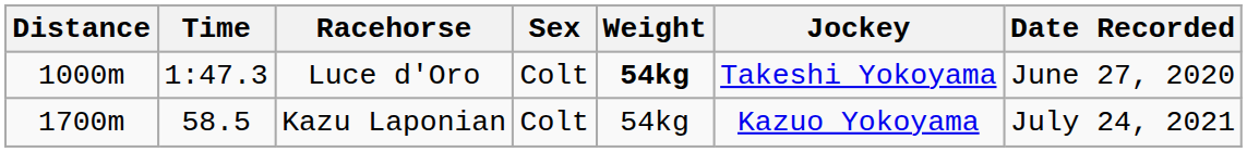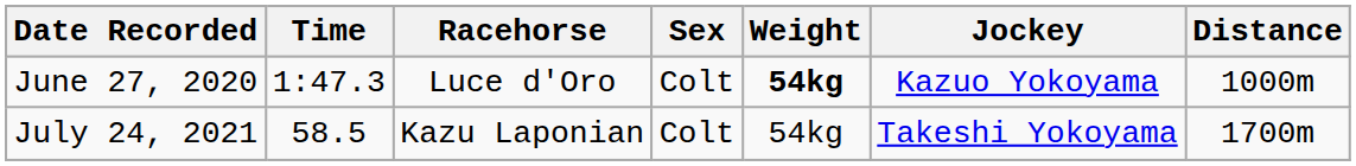 <table class="wikitable" style="text-align: center;">
 <tr>
-<th>Distance</th>
+<th>Date Recorded</th>
 <th>Time</th>
 <th>Racehorse</th>
 <th>Sex</th>
 <th>Weight</th>
 <th>Jockey</th>
-<th>Date Recorded</th>
+<th>Distance</th>
 </tr>
 <tr>
-<td>1000m</td>
+<td>June 27, 2020</td>
 <td>1:47.3</td>
 <td>Luce d'Oro</td>
 <td>Colt</td>
 <td><strong>54kg</strong></td>
-<td><a href='#'>Takeshi Yokoyama</a></td>
-<td>June 27, 2020</td>
+<td><a href='#'>Kazuo Yokoyama</a></td>
+<td>1000m</td>
 </tr>
 <tr>
-<td>1700m</td>
+<td>July 24, 2021</td>
 <td>58.5</td>
 <td>Kazu Laponian</td>
 <td>Colt</td>
 <td>54kg</td>
-<td><a href='#'>Kazuo Yokoyama</a></td>
-<td>July 24, 2021</td>
+<td><a href='#'>Takeshi Yokoyama</a></td>
+<td>1700m</td>
 </tr>
 </table>
